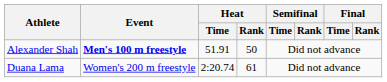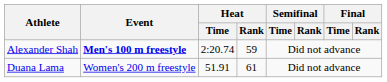 <table class=wikitable style="font-size:90%">
 <tr>
 <th rowspan="2">Athlete</th>
 <th rowspan="2">Event</th>
 <th colspan="2">Heat</th>
 <th colspan="2">Semifinal</th>
 <th colspan="2">Final</th>
 </tr>
 <tr style="font-size:95%">
 <th>Time</th>
 <th>Rank</th>
 <th>Time</th>
 <th>Rank</th>
 <th>Time</th>
 <th>Rank</th>
 </tr>
 <tr align=center>
 <td align=left><a href='#'>Alexander Shah</a></td>
 <td align=left><strong><a href='#'>Men's 100 m freestyle</a></strong></td>
-<td>51.91</td>
-<td>50</td>
+<td>2:20.74</td>
+<td>59</td>
 <td colspan="4">Did not advance</td>
 </tr>
 <tr align=center>
 <td align=left><a href='#'>Duana Lama</a></td>
 <td align=left><a href='#'>Women's 200 m freestyle</a></td>
-<td>2:20.74</td>
+<td>51.91</td>
 <td>61</td>
 <td colspan="4">Did not advance</td>
 </tr>
 </table>
